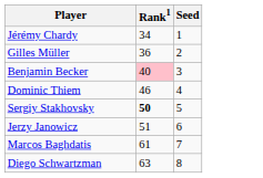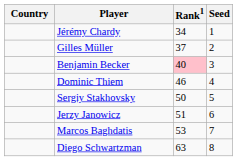 <table class="sortable wikitable">
 <tr>
+<th width="70">Country</th>
 <th width="175">Player</th>
 <th>Rank<sup>1</sup></th>
 <th>Seed</th>
 </tr>
 <tr>
+<td></td>
 <td><a href='#'>Jérémy Chardy</a></td>
 <td>34</td>
 <td>1</td>
 </tr>
 <tr>
+<td></td>
 <td><a href='#'>Gilles Müller</a></td>
-<td>36</td>
+<td>37</td>
 <td>2</td>
 </tr>
 <tr>
+<td></td>
 <td><a href='#'>Benjamin Becker</a></td>
 <td style="background: pink;">40</td>
 <td>3</td>
 </tr>
 <tr>
+<td></td>
 <td><a href='#'>Dominic Thiem</a></td>
 <td>46</td>
 <td>4</td>
 </tr>
 <tr>
+<td></td>
 <td><a href='#'>Sergiy Stakhovsky</a></td>
-<td><strong>50</strong></td>
+<td>50</td>
 <td>5</td>
 </tr>
 <tr>
+<td></td>
 <td><a href='#'>Jerzy Janowicz</a></td>
 <td>51</td>
 <td>6</td>
 </tr>
 <tr>
+<td></td>
 <td><a href='#'>Marcos Baghdatis</a></td>
-<td>61</td>
+<td>53</td>
 <td>7</td>
 </tr>
 <tr>
+<td></td>
 <td><a href='#'>Diego Schwartzman</a></td>
 <td>63</td>
 <td>8</td>
 </tr>
 </table>
